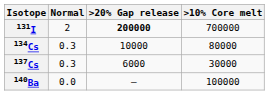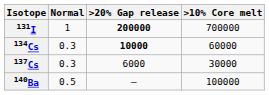 <table class="wikitable" style="text-align:center">
 <tr>
 <th>Isotope</th>
 <th>Normal</th>
 <th>>20% Gap release</th>
 <th>>10% Core melt</th>
 </tr>
 <tr>
 <th><sup>131</sup><a href='#'>I</a></th>
-<td>2</td>
+<td>1</td>
 <td><strong>200000</strong></td>
 <td>700000</td>
 </tr>
 <tr>
 <th><sup>134</sup><a href='#'>Cs</a></th>
 <td>0.3</td>
-<td>10000</td>
-<td>80000</td>
+<td><strong>10000</strong></td>
+<td>60000</td>
 </tr>
 <tr>
 <th><sup>137</sup><a href='#'>Cs</a></th>
 <td>0.3</td>
 <td>6000</td>
 <td>30000</td>
 </tr>
 <tr>
 <th><sup>140</sup><a href='#'>Ba</a></th>
-<td>0.0</td>
+<td>0.5</td>
 <td>–</td>
 <td>100000</td>
 </tr>
 </table>
